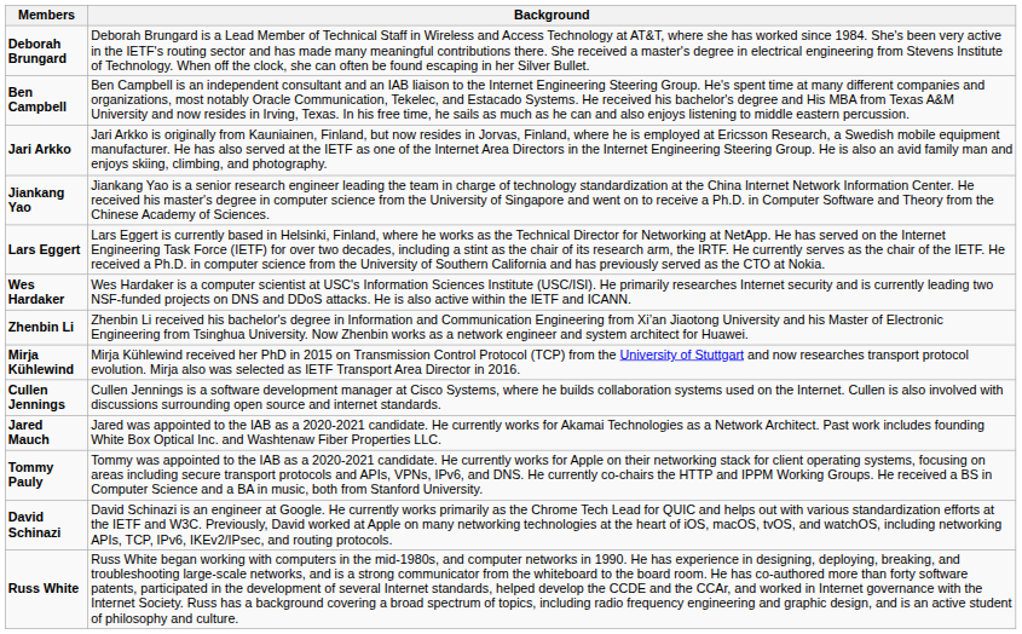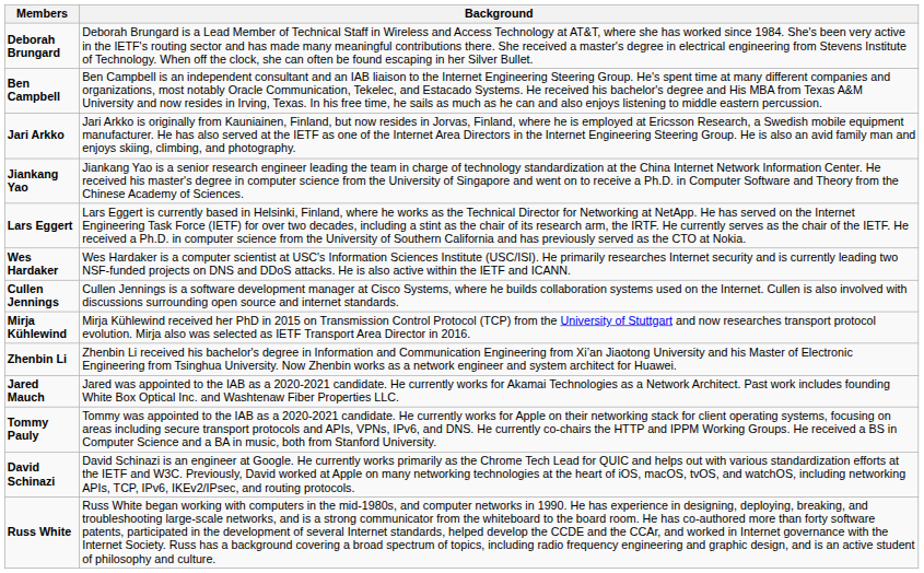 <table class="wikitable">
 <tr>
 <th>Members</th>
 <th>Background</th>
 </tr>
 <tr>
 <td><strong>Deborah Brungard</strong></td>
 <td>Deborah Brungard is a Lead Member of Technical Staff in Wireless and Access Technology at AT&T, where she has worked since 1984. She's been very active in the IETF's routing sector and has made many meaningful contributions there. She received a master's degree in electrical engineering from Stevens Institute of Technology. When off the clock, she can often be found escaping in her Silver Bullet.</td>
 </tr>
 <tr>
 <td><strong>Ben Campbell</strong></td>
 <td>Ben Campbell is an independent consultant and an IAB liaison to the Internet Engineering Steering Group. He's spent time at many different companies and organizations, most notably Oracle Communication, Tekelec, and Estacado Systems. He received his bachelor's degree and His MBA from Texas A&M University and now resides in Irving, Texas. In his free time, he sails as much as he can and also enjoys listening to middle eastern percussion.</td>
 </tr>
 <tr>
 <td><strong>Jari Arkko</strong></td>
 <td>Jari Arkko is originally from Kauniainen, Finland, but now resides in Jorvas, Finland, where he is employed at Ericsson Research, a Swedish mobile equipment manufacturer. He has also served at the IETF as one of the Internet Area Directors in the Internet Engineering Steering Group. He is also an avid family man and enjoys skiing, climbing, and photography.</td>
 </tr>
 <tr>
 <td><strong>Jiankang Yao</strong></td>
 <td>Jiankang Yao is a senior research engineer leading the team in charge of technology standardization at the China Internet Network Information Center. He received his master's degree in computer science from the University of Singapore and went on to receive a Ph.D. in Computer Software and Theory from the Chinese Academy of Sciences.</td>
 </tr>
 <tr>
 <td><strong>Lars Eggert</strong></td>
 <td>Lars Eggert is currently based in Helsinki, Finland, where he works as the Technical Director for Networking at NetApp. He has served on the Internet Engineering Task Force (IETF) for over two decades, including a stint as the chair of its research arm, the IRTF. He currently serves as the chair of the IETF. He received a Ph.D. in computer science from the University of Southern California and has previously served as the CTO at Nokia.</td>
 </tr>
 <tr>
 <td><strong>Wes Hardaker</strong></td>
 <td>Wes Hardaker is a computer scientist at USC's Information Sciences Institute (USC/ISI). He primarily researches Internet security and is currently leading two NSF-funded projects on DNS and DDoS attacks. He is also active within the IETF and ICANN.</td>
 </tr>
 <tr>
-<td><strong>Zhenbin Li</strong></td>
-<td>Zhenbin Li received his bachelor's degree in Information and Communication Engineering from Xi’an Jiaotong University and his Master of Electronic Engineering from Tsinghua University. Now Zhenbin works as a network engineer and system architect for Huawei.</td>
+<td><strong>Cullen Jennings</strong></td>
+<td>Cullen Jennings is a software development manager at Cisco Systems, where he builds collaboration systems used on the Internet. Cullen is also involved with discussions surrounding open source and internet standards.</td>
 </tr>
 <tr>
 <td><strong>Mirja Kühlewind</strong></td>
 <td>Mirja Kühlewind received her PhD in 2015 on Transmission Control Protocol (TCP) from the <a href='#'>University of Stuttgart</a> and now researches transport protocol evolution. Mirja also was selected as IETF Transport Area Director in 2016.</td>
 </tr>
 <tr>
-<td><strong>Cullen Jennings</strong></td>
-<td>Cullen Jennings is a software development manager at Cisco Systems, where he builds collaboration systems used on the Internet. Cullen is also involved with discussions surrounding open source and internet standards.</td>
+<td><strong>Zhenbin Li</strong></td>
+<td>Zhenbin Li received his bachelor's degree in Information and Communication Engineering from Xi’an Jiaotong University and his Master of Electronic Engineering from Tsinghua University. Now Zhenbin works as a network engineer and system architect for Huawei.</td>
 </tr>
 <tr>
 <td><strong>Jared Mauch</strong></td>
 <td>Jared was appointed to the IAB as a 2020-2021 candidate. He currently works for Akamai Technologies as a Network Architect. Past work includes founding White Box Optical Inc. and Washtenaw Fiber Properties LLC.</td>
 </tr>
 <tr>
 <td><strong>Tommy Pauly</strong></td>
 <td>Tommy was appointed to the IAB as a 2020-2021 candidate. He currently works for Apple on their networking stack for client operating systems, focusing on areas including secure transport protocols and APIs, VPNs, IPv6, and DNS. He currently co-chairs the HTTP and IPPM Working Groups. He received a BS in Computer Science and a BA in music, both from Stanford University.</td>
 </tr>
 <tr>
 <td><strong>David Schinazi</strong></td>
 <td>David Schinazi is an engineer at Google. He currently works primarily as the Chrome Tech Lead for QUIC and helps out with various standardization efforts at the IETF and W3C. Previously, David worked at Apple on many networking technologies at the heart of iOS, macOS, tvOS, and watchOS, including networking APIs, TCP, IPv6, IKEv2/IPsec, and routing protocols.</td>
 </tr>
 <tr>
 <td><strong>Russ White</strong></td>
 <td>Russ White began working with computers in the mid-1980s, and computer networks in 1990. He has experience in designing, deploying, breaking, and troubleshooting large-scale networks, and is a strong communicator from the whiteboard to the board room. He has co-authored more than forty software patents, participated in the development of several Internet standards, helped develop the CCDE and the CCAr, and worked in Internet governance with the Internet Society. Russ has a background covering a broad spectrum of topics, including radio frequency engineering and graphic design, and is an active student of philosophy and culture.</td>
 </tr>
 </table>
